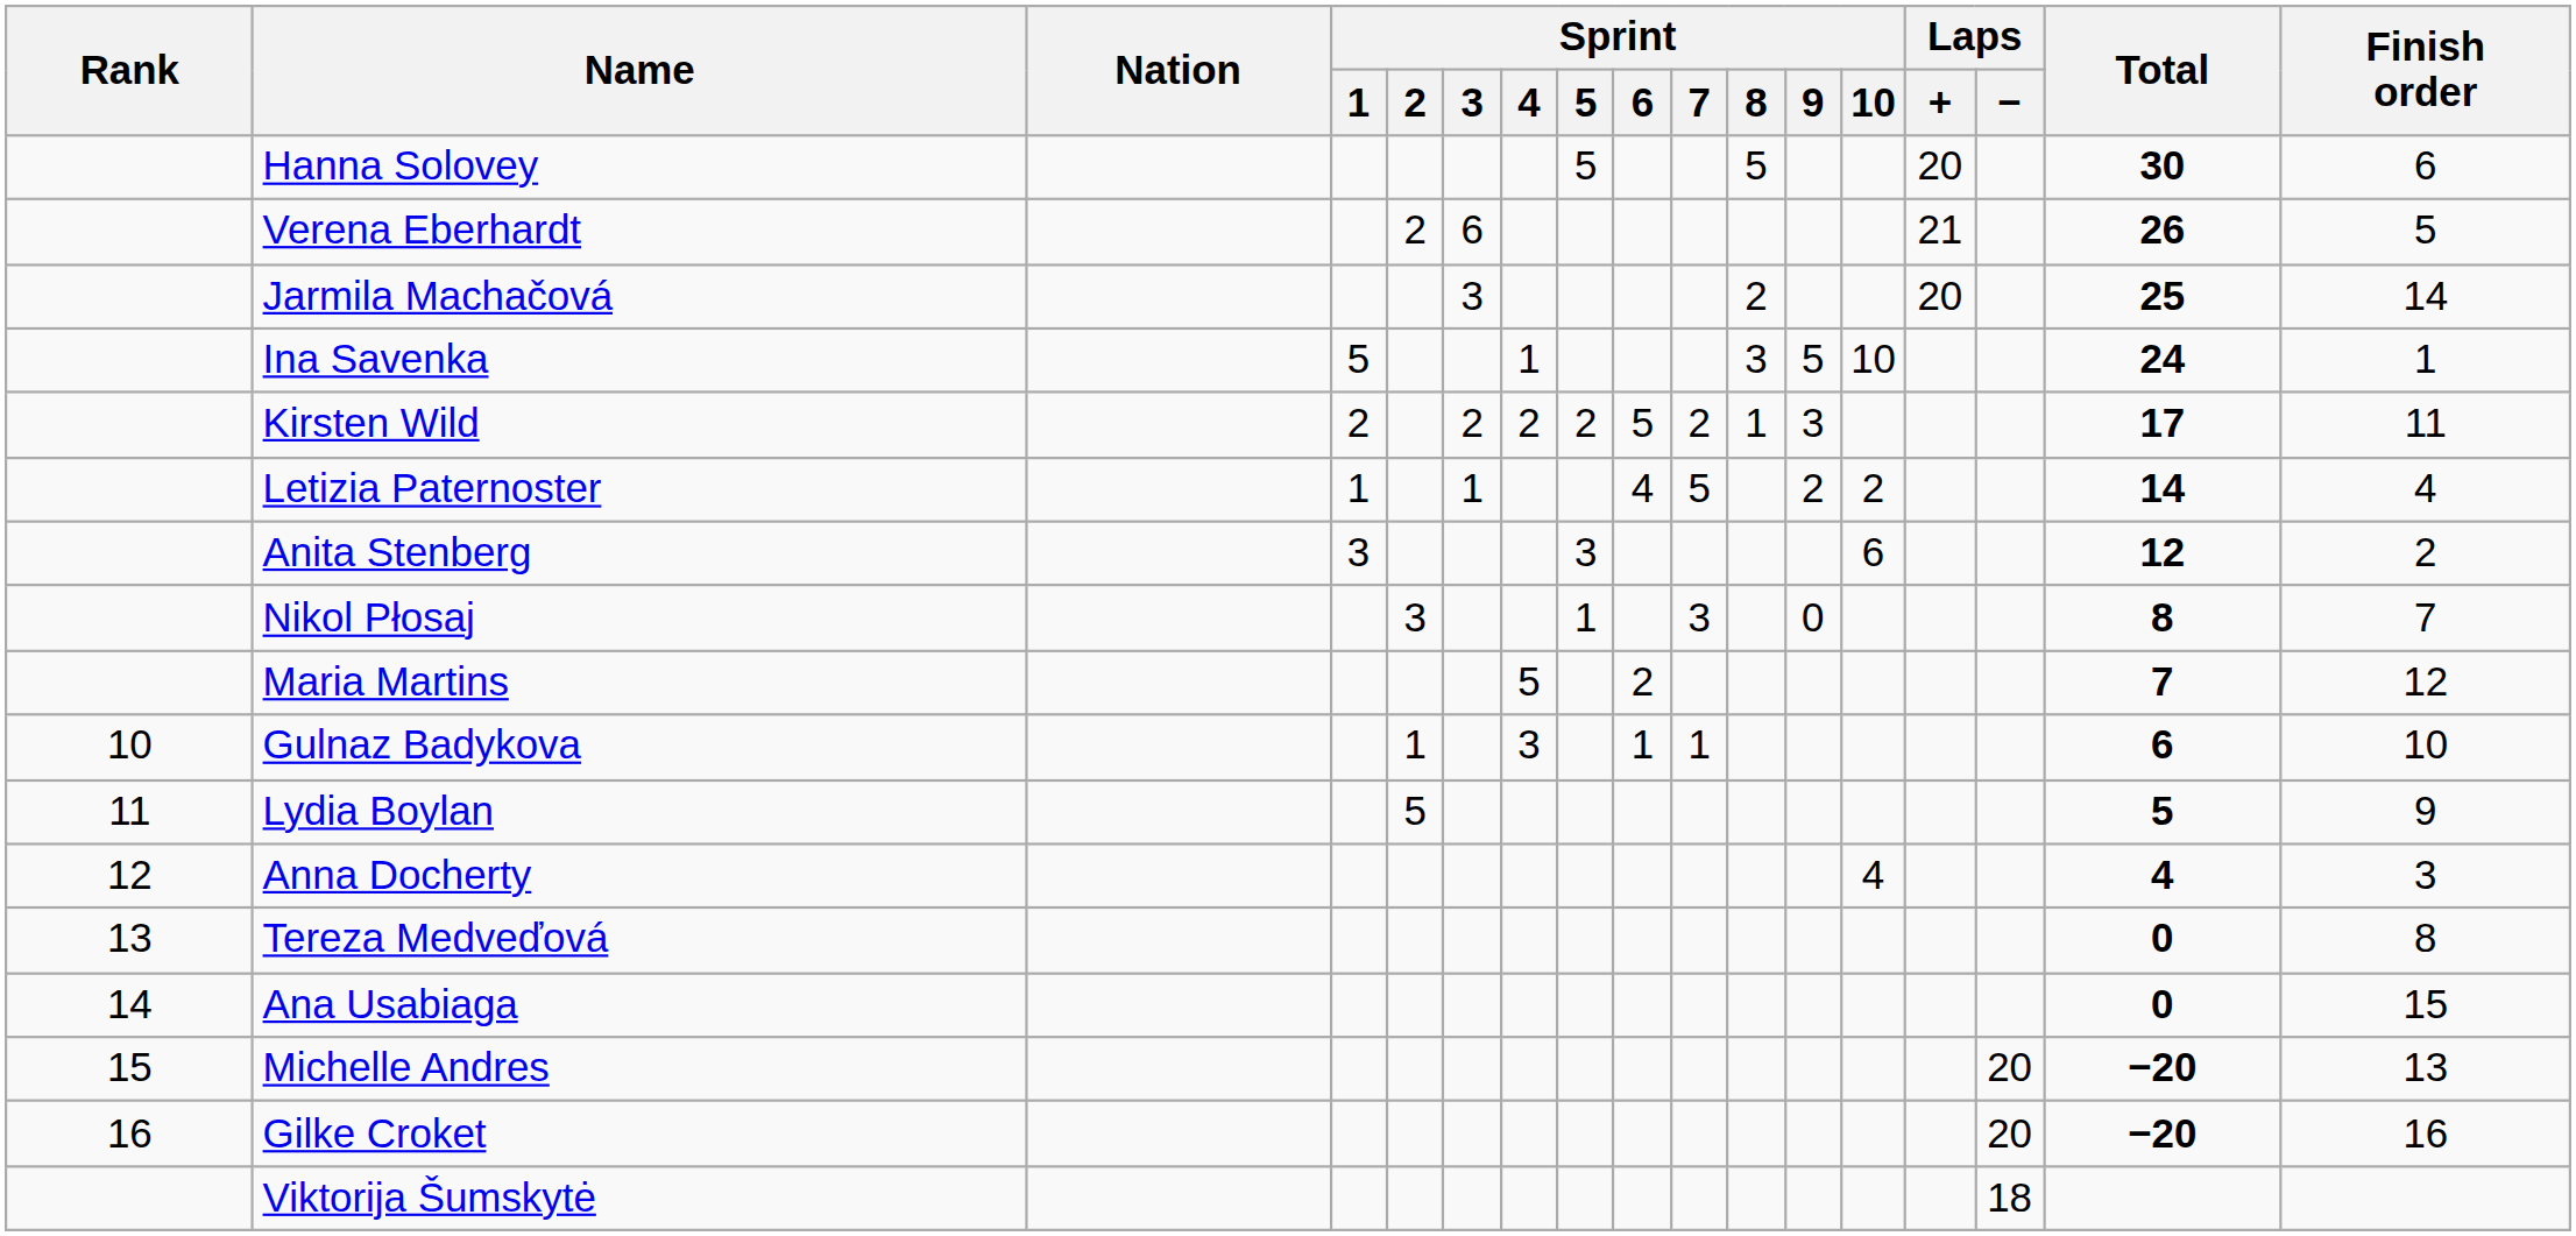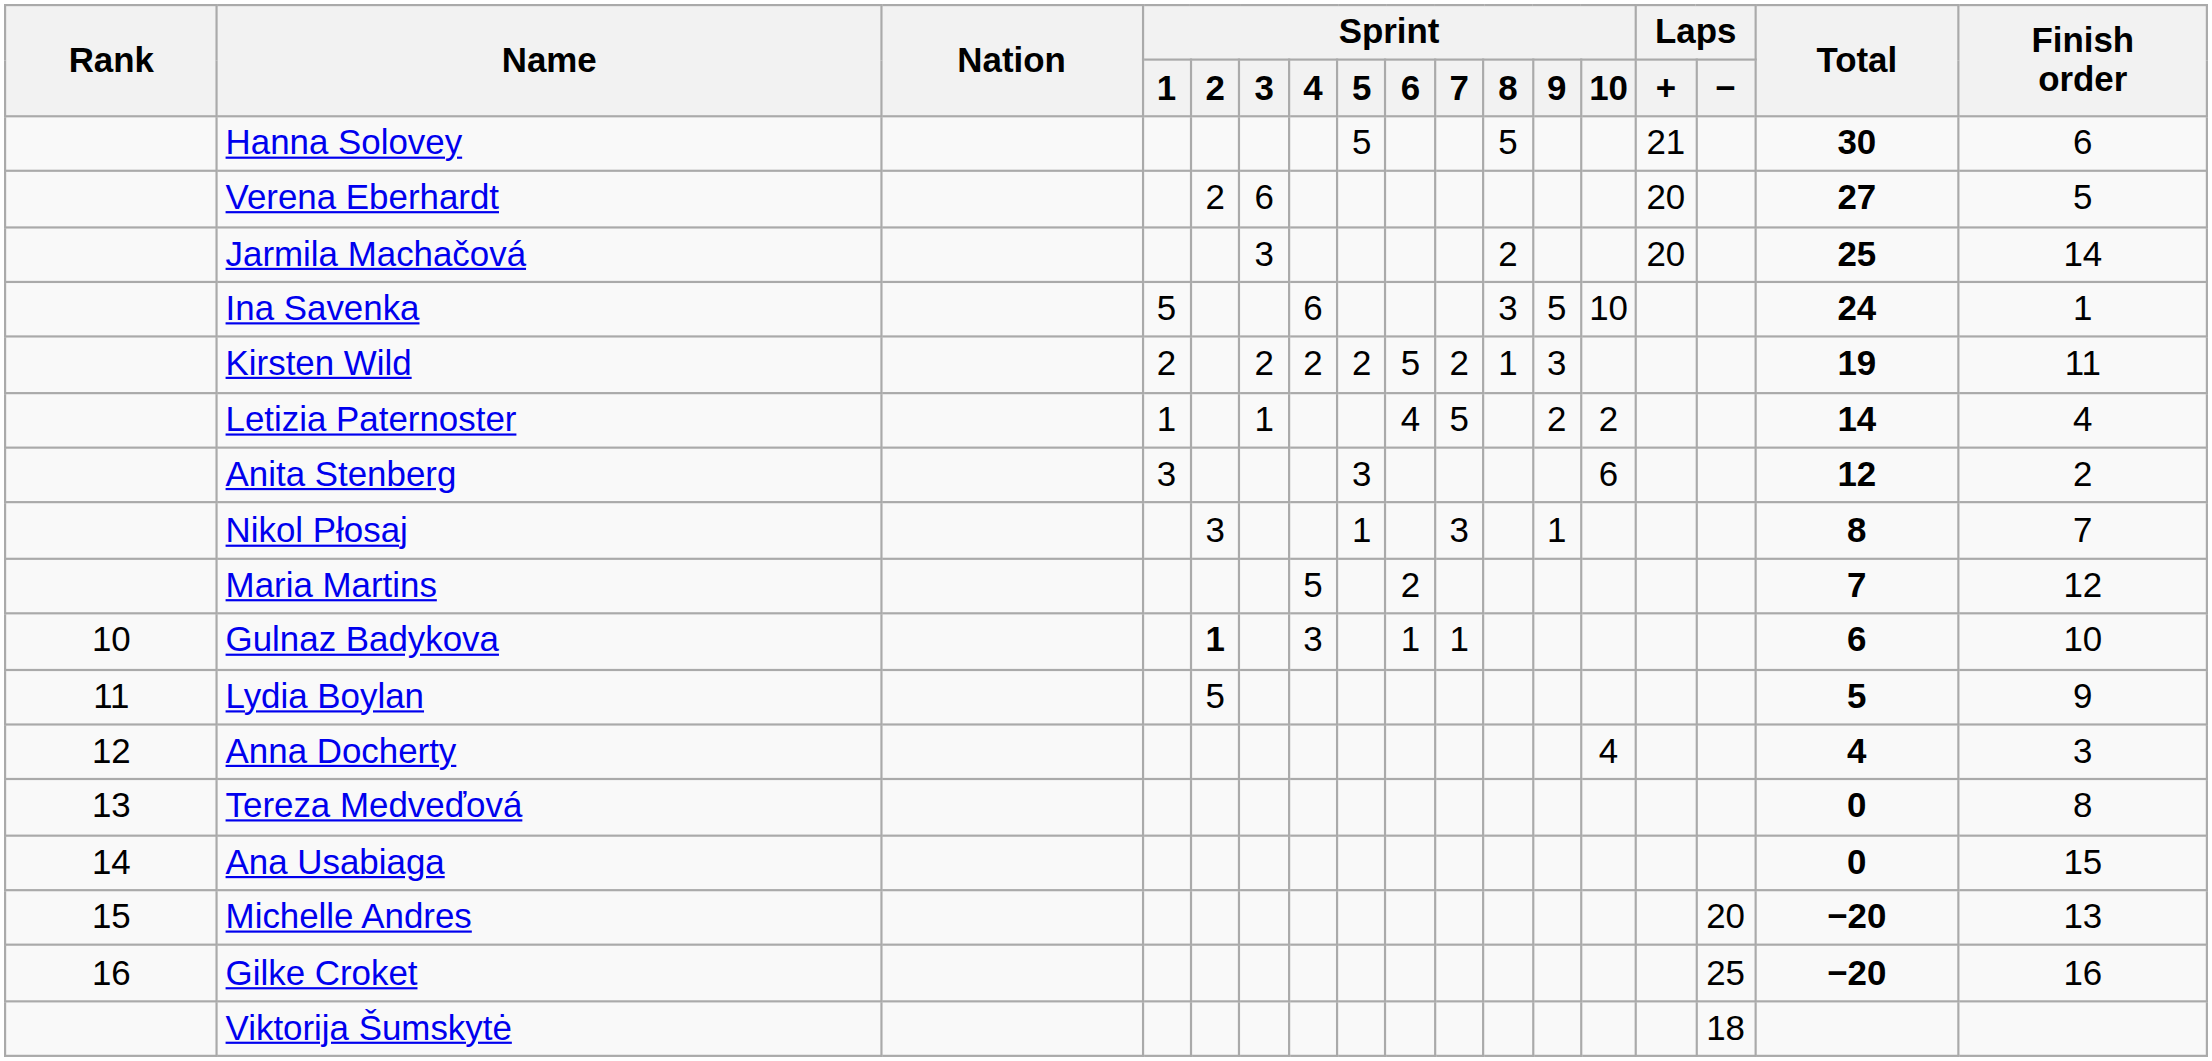 <table class="wikitable sortable" width=80% style="text-align:center;">
 <tr>
 <th rowspan=2>Rank</th>
 <th rowspan=2>Name</th>
 <th rowspan=2>Nation</th>
 <th colspan=10>Sprint</th>
 <th colspan=2>Laps</th>
 <th rowspan=2>Total</th>
 <th rowspan=2>Finish<br>order</th>
 </tr>
 <tr>
 <th class=unsortable width=15>1</th>
 <th class=unsortable width=15>2</th>
 <th class=unsortable width=15>3</th>
 <th class=unsortable width=15>4</th>
 <th class=unsortable width=15>5</th>
 <th class=unsortable width=15>6</th>
 <th class=unsortable width=15>7</th>
 <th class=unsortable width=15>8</th>
 <th class=unsortable width=15>9</th>
 <th class=unsortable width=15>10</th>
 <th class=unsortable width=20>+</th>
 <th class=unsortable width=20>−</th>
 </tr>
 <tr>
 <td></td>
 <td align=left><a href='#'>Hanna Solovey</a></td>
 <td align=left></td>
 <td></td>
 <td></td>
 <td></td>
 <td></td>
 <td>5</td>
 <td></td>
 <td></td>
 <td>5</td>
 <td></td>
 <td></td>
-<td>20</td>
+<td>21</td>
 <td></td>
 <td><strong>30</strong></td>
 <td>6</td>
 </tr>
 <tr>
 <td></td>
 <td align=left><a href='#'>Verena Eberhardt</a></td>
 <td align=left></td>
 <td></td>
 <td>2</td>
 <td>6</td>
 <td></td>
 <td></td>
 <td></td>
 <td></td>
 <td></td>
 <td></td>
 <td></td>
-<td>21</td>
+<td>20</td>
 <td></td>
-<td><strong>26</strong></td>
+<td><strong>27</strong></td>
 <td>5</td>
 </tr>
 <tr>
 <td></td>
 <td align=left><a href='#'>Jarmila Machačová</a></td>
 <td align=left></td>
 <td></td>
 <td></td>
 <td>3</td>
 <td></td>
 <td></td>
 <td></td>
 <td></td>
 <td>2</td>
 <td></td>
 <td></td>
 <td>20</td>
 <td></td>
 <td><strong>25</strong></td>
 <td>14</td>
 </tr>
 <tr>
 <td></td>
 <td align=left><a href='#'>Ina Savenka</a></td>
 <td align=left></td>
 <td>5</td>
 <td></td>
 <td></td>
-<td>1</td>
+<td>6</td>
 <td></td>
 <td></td>
 <td></td>
 <td>3</td>
 <td>5</td>
 <td>10</td>
 <td></td>
 <td></td>
 <td><strong>24</strong></td>
 <td>1</td>
 </tr>
 <tr>
 <td></td>
 <td align=left><a href='#'>Kirsten Wild</a></td>
 <td align=left></td>
 <td>2</td>
 <td></td>
 <td>2</td>
 <td>2</td>
 <td>2</td>
 <td>5</td>
 <td>2</td>
 <td>1</td>
 <td>3</td>
 <td></td>
 <td></td>
 <td></td>
-<td><strong>17</strong></td>
+<td><strong>19</strong></td>
 <td>11</td>
 </tr>
 <tr>
 <td></td>
 <td align=left><a href='#'>Letizia Paternoster</a></td>
 <td align=left></td>
 <td>1</td>
 <td></td>
 <td>1</td>
 <td></td>
 <td></td>
 <td>4</td>
 <td>5</td>
 <td></td>
 <td>2</td>
 <td>2</td>
 <td></td>
 <td></td>
 <td><strong>14</strong></td>
 <td>4</td>
 </tr>
 <tr>
 <td></td>
 <td align=left><a href='#'>Anita Stenberg</a></td>
 <td align=left></td>
 <td>3</td>
 <td></td>
 <td></td>
 <td></td>
 <td>3</td>
 <td></td>
 <td></td>
 <td></td>
 <td></td>
 <td>6</td>
 <td></td>
 <td></td>
 <td><strong>12</strong></td>
 <td>2</td>
 </tr>
 <tr>
 <td></td>
 <td align=left><a href='#'>Nikol Płosaj</a></td>
 <td align=left></td>
 <td></td>
 <td>3</td>
 <td></td>
 <td></td>
 <td>1</td>
 <td></td>
 <td>3</td>
 <td></td>
-<td>0</td>
+<td>1</td>
 <td></td>
 <td></td>
 <td></td>
 <td><strong>8</strong></td>
 <td>7</td>
 </tr>
 <tr>
 <td></td>
 <td align=left><a href='#'>Maria Martins</a></td>
 <td align=left></td>
 <td></td>
 <td></td>
 <td></td>
 <td>5</td>
 <td></td>
 <td>2</td>
 <td></td>
 <td></td>
 <td></td>
 <td></td>
 <td></td>
 <td></td>
 <td><strong>7</strong></td>
 <td>12</td>
 </tr>
 <tr>
 <td>10</td>
 <td align=left><a href='#'>Gulnaz Badykova</a></td>
 <td align=left></td>
 <td></td>
-<td>1</td>
+<td><strong>1</strong></td>
 <td></td>
 <td>3</td>
 <td></td>
 <td>1</td>
 <td>1</td>
 <td></td>
 <td></td>
 <td></td>
 <td></td>
 <td></td>
 <td><strong>6</strong></td>
 <td>10</td>
 </tr>
 <tr>
 <td>11</td>
 <td align=left><a href='#'>Lydia Boylan</a></td>
 <td align=left></td>
 <td></td>
 <td>5</td>
 <td></td>
 <td></td>
 <td></td>
 <td></td>
 <td></td>
 <td></td>
 <td></td>
 <td></td>
 <td></td>
 <td></td>
 <td><strong>5</strong></td>
 <td>9</td>
 </tr>
 <tr>
 <td>12</td>
 <td align=left><a href='#'>Anna Docherty</a></td>
 <td align=left></td>
 <td></td>
 <td></td>
 <td></td>
 <td></td>
 <td></td>
 <td></td>
 <td></td>
 <td></td>
 <td></td>
 <td>4</td>
 <td></td>
 <td></td>
 <td><strong>4</strong></td>
 <td>3</td>
 </tr>
 <tr>
 <td>13</td>
 <td align=left><a href='#'>Tereza Medveďová</a></td>
 <td align=left></td>
 <td></td>
 <td></td>
 <td></td>
 <td></td>
 <td></td>
 <td></td>
 <td></td>
 <td></td>
 <td></td>
 <td></td>
 <td></td>
 <td></td>
 <td><strong>0</strong></td>
 <td>8</td>
 </tr>
 <tr>
 <td>14</td>
 <td align=left><a href='#'>Ana Usabiaga</a></td>
 <td align=left></td>
 <td></td>
 <td></td>
 <td></td>
 <td></td>
 <td></td>
 <td></td>
 <td></td>
 <td></td>
 <td></td>
 <td></td>
 <td></td>
 <td></td>
 <td><strong>0</strong></td>
 <td>15</td>
 </tr>
 <tr>
 <td>15</td>
 <td align=left><a href='#'>Michelle Andres</a></td>
 <td align=left></td>
 <td></td>
 <td></td>
 <td></td>
 <td></td>
 <td></td>
 <td></td>
 <td></td>
 <td></td>
 <td></td>
 <td></td>
 <td></td>
 <td>20</td>
 <td><strong>−20</strong></td>
 <td>13</td>
 </tr>
 <tr>
 <td>16</td>
 <td align=left><a href='#'>Gilke Croket</a></td>
 <td align=left></td>
 <td></td>
 <td></td>
 <td></td>
 <td></td>
 <td></td>
 <td></td>
 <td></td>
 <td></td>
 <td></td>
 <td></td>
 <td></td>
-<td>20</td>
+<td>25</td>
 <td><strong>−20</strong></td>
 <td>16</td>
 </tr>
 <tr>
 <td></td>
 <td align=left><a href='#'>Viktorija Šumskytė</a></td>
 <td align=left></td>
 <td></td>
 <td></td>
 <td></td>
 <td></td>
 <td></td>
 <td></td>
 <td></td>
 <td></td>
 <td></td>
 <td></td>
 <td></td>
 <td>18</td>
 <td></td>
 <td></td>
 </tr>
 </table>
